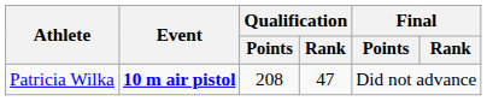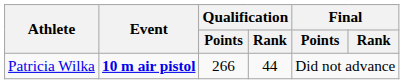 <table class="wikitable" style="font-size:90%">
 <tr>
 <th rowspan="2">Athlete</th>
 <th rowspan="2">Event</th>
 <th colspan=2>Qualification</th>
 <th colspan=2>Final</th>
 </tr>
 <tr style="font-size:95%">
 <th>Points</th>
 <th>Rank</th>
 <th>Points</th>
 <th>Rank</th>
 </tr>
 <tr align=center>
 <td align=left><a href='#'>Patricia Wilka</a></td>
 <td align=left><strong><a href='#'>10 m air pistol</a></strong></td>
-<td>208</td>
-<td>47</td>
+<td>266</td>
+<td>44</td>
 <td colspan=2>Did not advance</td>
 </tr>
 </table>
